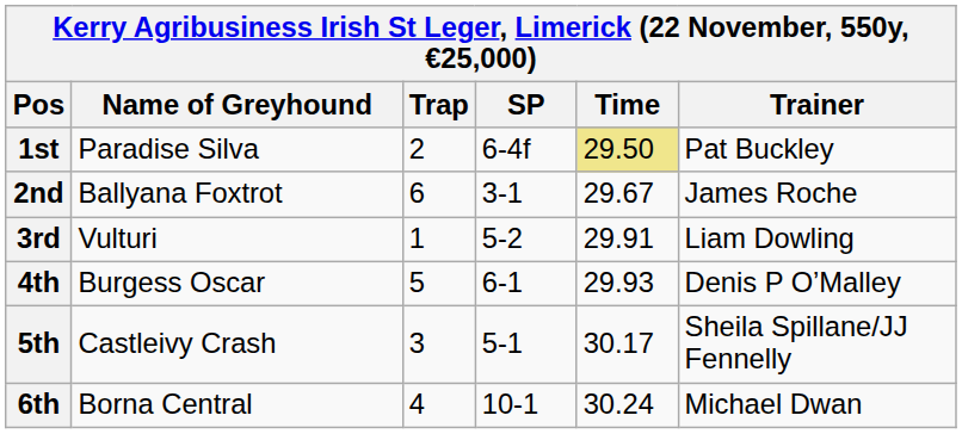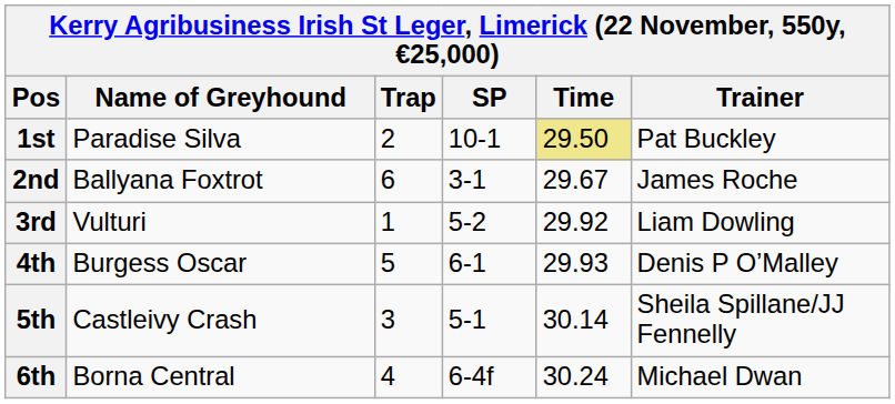 <table class="wikitable">
 <tr>
 <th colspan="6"><a href='#'>Kerry Agribusiness Irish St Leger</a>, <a href='#'>Limerick</a> (22 November, 550y, €25,000)</th>
 </tr>
 <tr>
 <th width=30>Pos</th>
 <th width=180>Name of Greyhound</th>
 <th width=30>Trap</th>
 <th width=50>SP</th>
 <th width=50>Time</th>
 <th width=150>Trainer</th>
 </tr>
 <tr>
 <th>1st</th>
 <td>Paradise Silva</td>
 <td>2</td>
-<td>6-4f</td>
+<td>10-1</td>
 <td style="background: khaki;">29.50</td>
 <td>Pat Buckley</td>
 </tr>
 <tr>
 <th>2nd</th>
 <td>Ballyana Foxtrot</td>
 <td>6</td>
 <td>3-1</td>
 <td>29.67</td>
 <td>James Roche</td>
 </tr>
 <tr>
 <th>3rd</th>
 <td>Vulturi</td>
 <td>1</td>
 <td>5-2</td>
-<td>29.91</td>
+<td>29.92</td>
 <td>Liam Dowling</td>
 </tr>
 <tr>
 <th>4th</th>
 <td>Burgess Oscar</td>
 <td>5</td>
 <td>6-1</td>
 <td>29.93</td>
 <td>Denis P O’Malley</td>
 </tr>
 <tr>
 <th>5th</th>
 <td>Castleivy Crash</td>
 <td>3</td>
 <td>5-1</td>
-<td>30.17</td>
+<td>30.14</td>
 <td>Sheila Spillane/JJ Fennelly</td>
 </tr>
 <tr>
 <th>6th</th>
 <td>Borna Central</td>
 <td>4</td>
-<td>10-1</td>
+<td>6-4f</td>
 <td>30.24</td>
 <td>Michael Dwan</td>
 </tr>
 </table>
